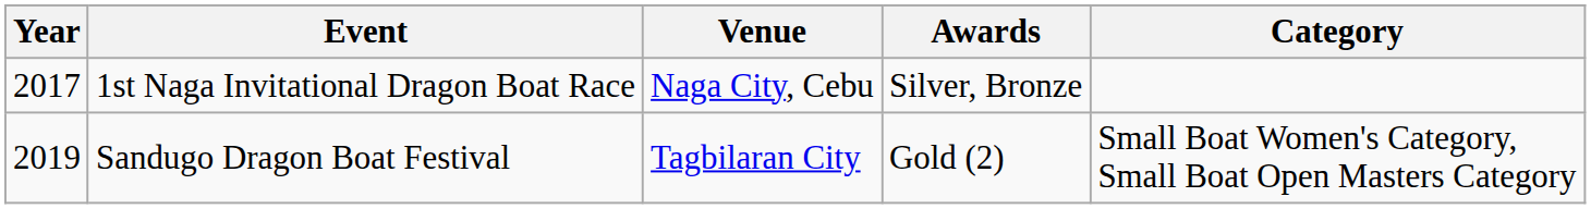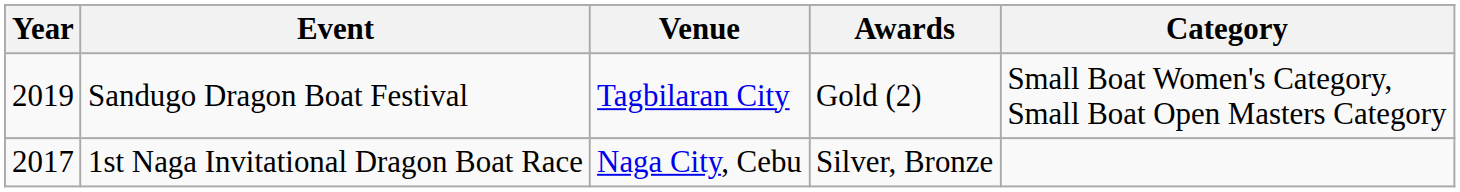 <table class="wikitable sortable">
 <tr>
 <th>Year</th>
 <th>Event</th>
 <th>Venue</th>
 <th>Awards</th>
 <th>Category</th>
 </tr>
 <tr>
+<td>2019</td>
+<td>Sandugo Dragon Boat Festival</td>
+<td><a href='#'>Tagbilaran City</a></td>
+<td>Gold (2)</td>
+<td>Small Boat Women's Category,<br>Small Boat Open Masters Category</td>
+</tr>
+<tr>
 <td>2017</td>
 <td>1st Naga Invitational Dragon Boat Race</td>
 <td><a href='#'>Naga City</a>, Cebu</td>
 <td>Silver, Bronze</td>
 <td></td>
 </tr>
-<tr>
-<td>2019</td>
-<td>Sandugo Dragon Boat Festival</td>
-<td><a href='#'>Tagbilaran City</a></td>
-<td>Gold (2)</td>
-<td>Small Boat Women's Category,<br>Small Boat Open Masters Category</td>
-</tr>
 </table>
